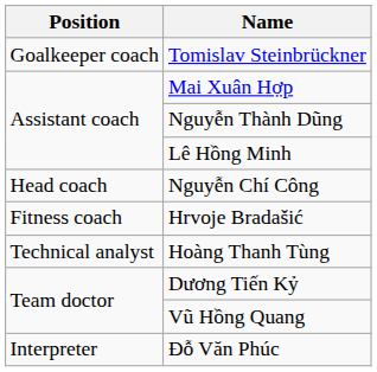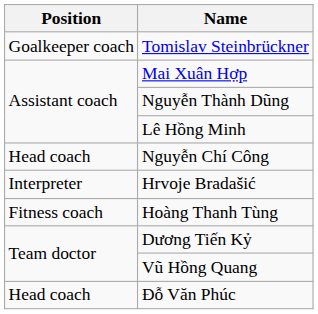 <table class="wikitable">
 <tr>
 <th>Position</th>
 <th>Name</th>
 </tr>
 <tr>
 <td>Goalkeeper coach</td>
 <td> <a href='#'>Tomislav Steinbrückner</a></td>
 </tr>
 <tr>
 <td rowspan="3">Assistant coach</td>
 <td> <a href='#'>Mai Xuân Hợp</a></td>
 </tr>
 <tr>
 <td> Nguyễn Thành Dũng</td>
 </tr>
 <tr>
 <td> Lê Hồng Minh</td>
 </tr>
 <tr>
 <td>Head coach</td>
 <td> Nguyễn Chí Công</td>
 </tr>
 <tr>
-<td>Fitness coach</td>
+<td>Interpreter</td>
 <td> Hrvoje Bradašić</td>
 </tr>
 <tr>
-<td>Technical analyst</td>
+<td>Fitness coach</td>
 <td> Hoàng Thanh Tùng</td>
 </tr>
 <tr>
 <td rowspan="2">Team doctor</td>
 <td> Dương Tiến Kỷ</td>
 </tr>
 <tr>
 <td> Vũ Hồng Quang</td>
 </tr>
 <tr>
-<td>Interpreter</td>
+<td>Head coach</td>
 <td> Đỗ Văn Phúc</td>
 </tr>
 </table>
